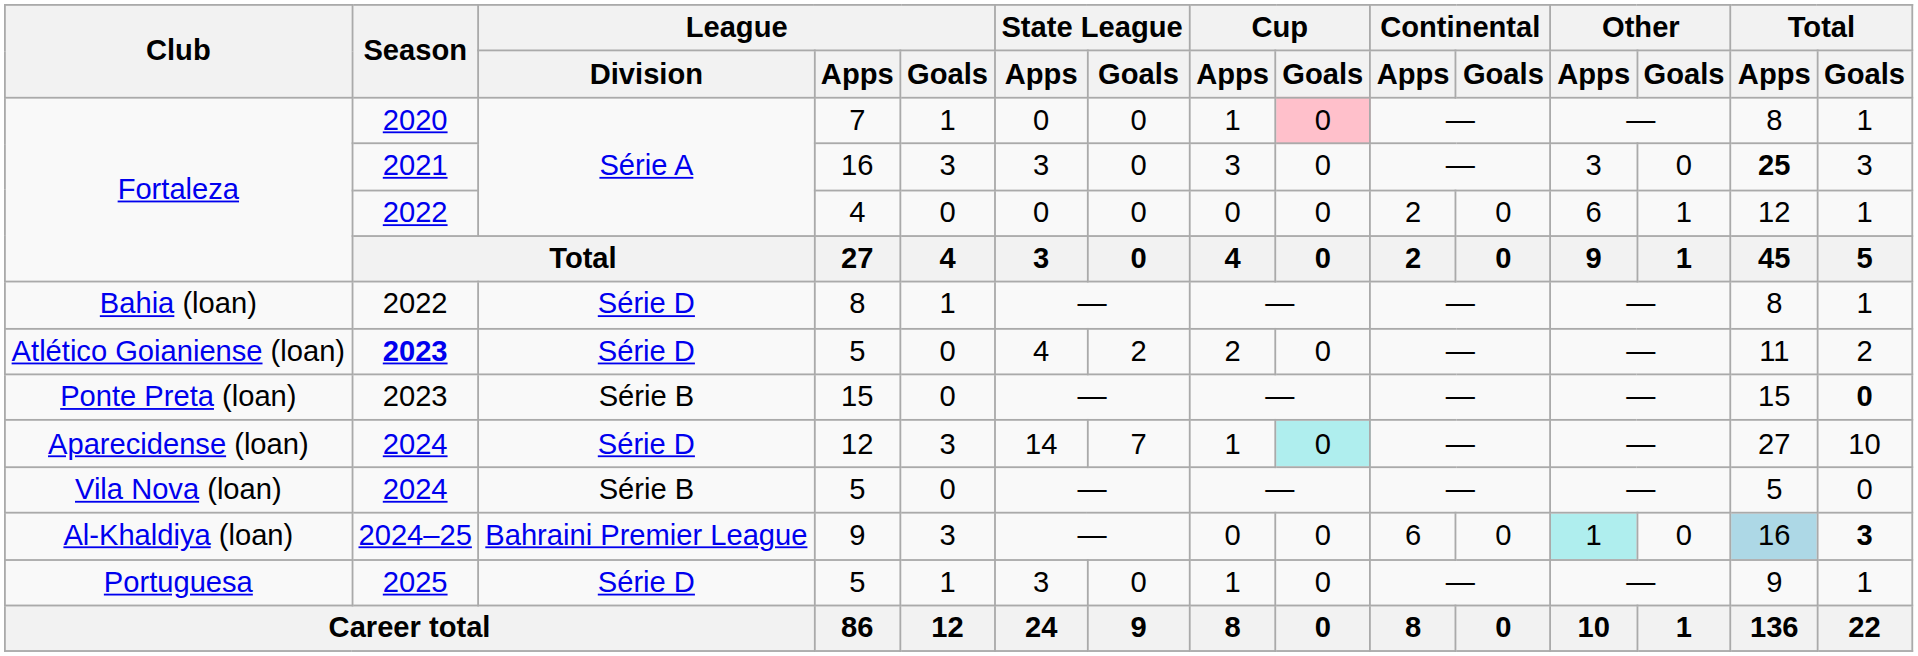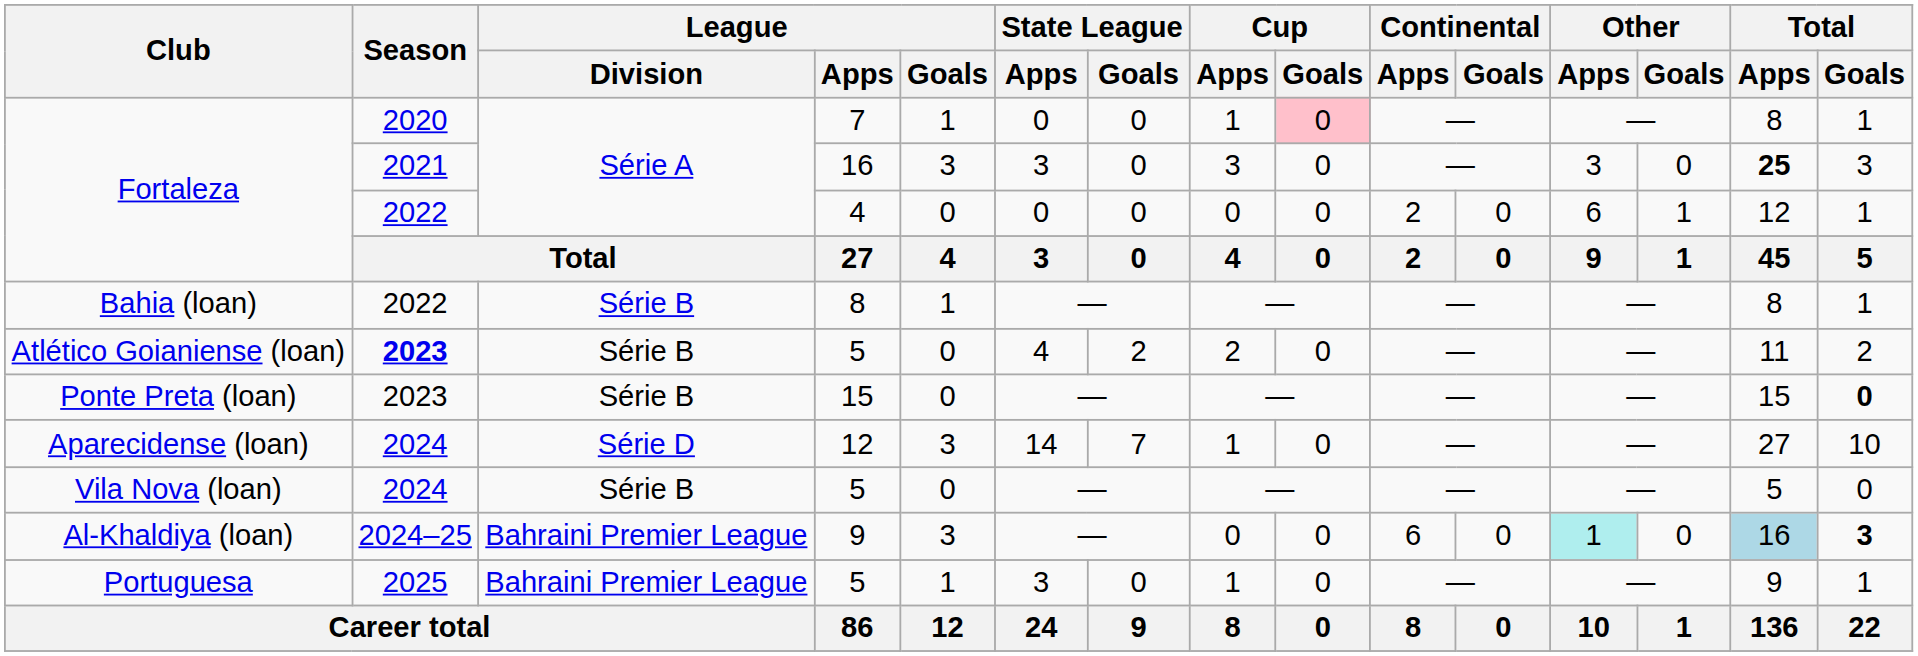 <table class="wikitable" style="text-align: center">
 <tr>
 <th rowspan="2">Club</th>
 <th rowspan="2">Season</th>
 <th colspan="3">League</th>
 <th colspan="2">State League</th>
 <th colspan="2">Cup</th>
 <th colspan="2">Continental</th>
 <th colspan="2">Other</th>
 <th colspan="2">Total</th>
 </tr>
 <tr>
 <th>Division</th>
 <th>Apps</th>
 <th>Goals</th>
 <th>Apps</th>
 <th>Goals</th>
 <th>Apps</th>
 <th>Goals</th>
 <th>Apps</th>
 <th>Goals</th>
 <th>Apps</th>
 <th>Goals</th>
 <th>Apps</th>
 <th>Goals</th>
 </tr>
 <tr>
 <td rowspan="4"><a href='#'>Fortaleza</a></td>
 <td><a href='#'>2020</a></td>
 <td rowspan="3"><a href='#'>Série A</a></td>
 <td>7</td>
 <td>1</td>
 <td>0</td>
 <td>0</td>
 <td>1</td>
 <td style="background: pink;">0</td>
 <td colspan="2">—</td>
 <td colspan="2">—</td>
 <td>8</td>
 <td>1</td>
 </tr>
 <tr>
 <td><a href='#'>2021</a></td>
 <td>16</td>
 <td>3</td>
 <td>3</td>
 <td>0</td>
 <td>3</td>
 <td>0</td>
 <td colspan="2">—</td>
 <td>3</td>
 <td>0</td>
 <td><strong>25</strong></td>
 <td>3</td>
 </tr>
 <tr>
 <td><a href='#'>2022</a></td>
 <td>4</td>
 <td>0</td>
 <td>0</td>
 <td>0</td>
 <td>0</td>
 <td>0</td>
 <td>2</td>
 <td>0</td>
 <td>6</td>
 <td>1</td>
 <td>12</td>
 <td>1</td>
 </tr>
 <tr>
 <th colspan="2">Total</th>
 <th>27</th>
 <th>4</th>
 <th>3</th>
 <th>0</th>
 <th>4</th>
 <th>0</th>
 <th>2</th>
 <th>0</th>
 <th>9</th>
 <th>1</th>
 <th>45</th>
 <th>5</th>
 </tr>
 <tr>
 <td><a href='#'>Bahia</a> (loan)</td>
 <td>2022</td>
-<td><a href='#'>Série D</a></td>
+<td><a href='#'>Série B</a></td>
 <td>8</td>
 <td>1</td>
 <td colspan="2">—</td>
 <td colspan="2">—</td>
 <td colspan="2">—</td>
 <td colspan="2">—</td>
 <td>8</td>
 <td>1</td>
 </tr>
 <tr>
 <td><a href='#'>Atlético Goianiense</a> (loan)</td>
 <td><strong><a href='#'>2023</a></strong></td>
-<td><a href='#'>Série D</a></td>
+<td>Série B</td>
 <td>5</td>
 <td>0</td>
 <td>4</td>
 <td>2</td>
 <td>2</td>
 <td>0</td>
 <td colspan="2">—</td>
 <td colspan="2">—</td>
 <td>11</td>
 <td>2</td>
 </tr>
 <tr>
 <td><a href='#'>Ponte Preta</a> (loan)</td>
 <td>2023</td>
 <td>Série B</td>
 <td>15</td>
 <td>0</td>
 <td colspan="2">—</td>
 <td colspan="2">—</td>
 <td colspan="2">—</td>
 <td colspan="2">—</td>
 <td>15</td>
 <td><strong>0</strong></td>
 </tr>
 <tr>
 <td><a href='#'>Aparecidense</a> (loan)</td>
 <td><a href='#'>2024</a></td>
 <td><a href='#'>Série D</a></td>
 <td>12</td>
 <td>3</td>
 <td>14</td>
 <td>7</td>
 <td>1</td>
-<td style="background: paleturquoise;">0</td>
+<td>0</td>
 <td colspan="2">—</td>
 <td colspan="2">—</td>
 <td>27</td>
 <td>10</td>
 </tr>
 <tr>
 <td><a href='#'>Vila Nova</a> (loan)</td>
 <td><a href='#'>2024</a></td>
 <td>Série B</td>
 <td>5</td>
 <td>0</td>
 <td colspan="2">—</td>
 <td colspan="2">—</td>
 <td colspan="2">—</td>
 <td colspan="2">—</td>
 <td>5</td>
 <td>0</td>
 </tr>
 <tr>
 <td><a href='#'>Al-Khaldiya</a> (loan)</td>
 <td><a href='#'>2024–25</a></td>
 <td><a href='#'>Bahraini Premier League</a></td>
 <td>9</td>
 <td>3</td>
 <td colspan="2">—</td>
 <td>0</td>
 <td>0</td>
 <td>6</td>
 <td>0</td>
 <td style="background: paleturquoise;">1</td>
 <td>0</td>
 <td style="background: lightblue;">16</td>
 <td><strong>3</strong></td>
 </tr>
 <tr>
 <td><a href='#'>Portuguesa</a></td>
 <td><a href='#'>2025</a></td>
-<td><a href='#'>Série D</a></td>
+<td><a href='#'>Bahraini Premier League</a></td>
 <td>5</td>
 <td>1</td>
 <td>3</td>
 <td>0</td>
 <td>1</td>
 <td>0</td>
 <td colspan="2">—</td>
 <td colspan="2">—</td>
 <td>9</td>
 <td>1</td>
 </tr>
 <tr>
 <th colspan="3">Career total</th>
 <th>86</th>
 <th>12</th>
 <th>24</th>
 <th>9</th>
 <th>8</th>
 <th>0</th>
 <th>8</th>
 <th>0</th>
 <th>10</th>
 <th>1</th>
 <th>136</th>
 <th>22</th>
 </tr>
 </table>
